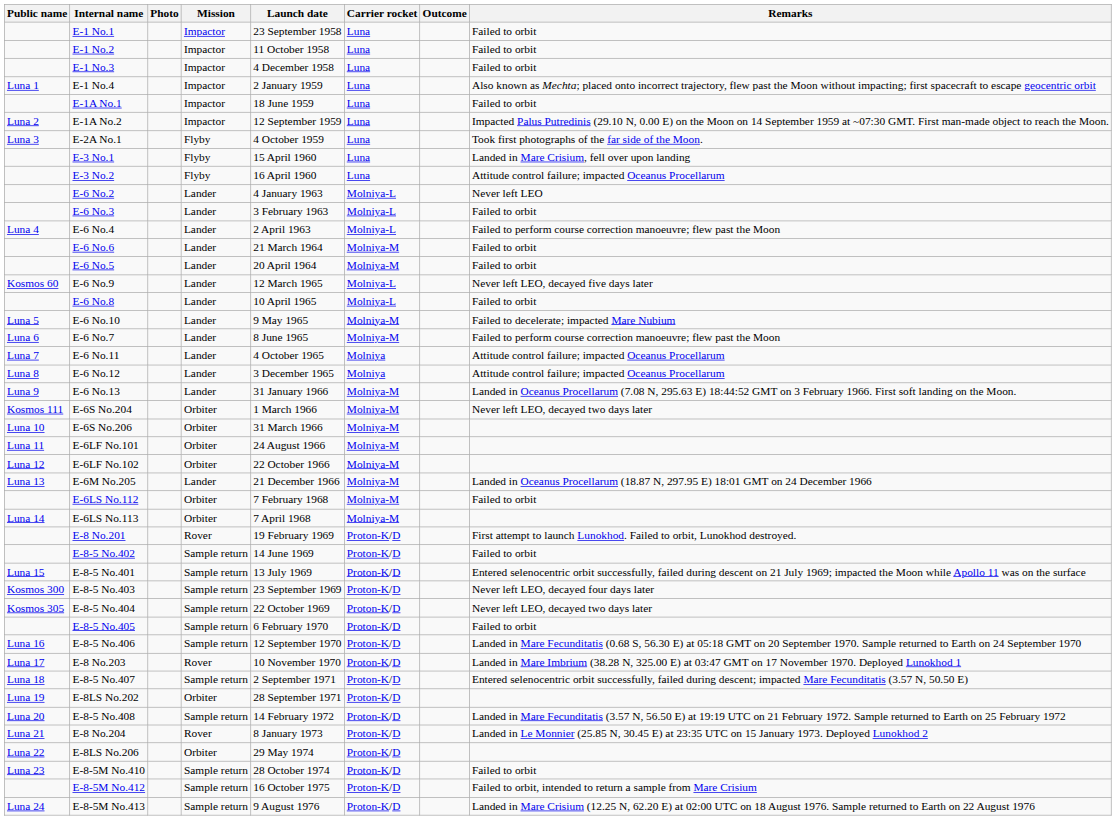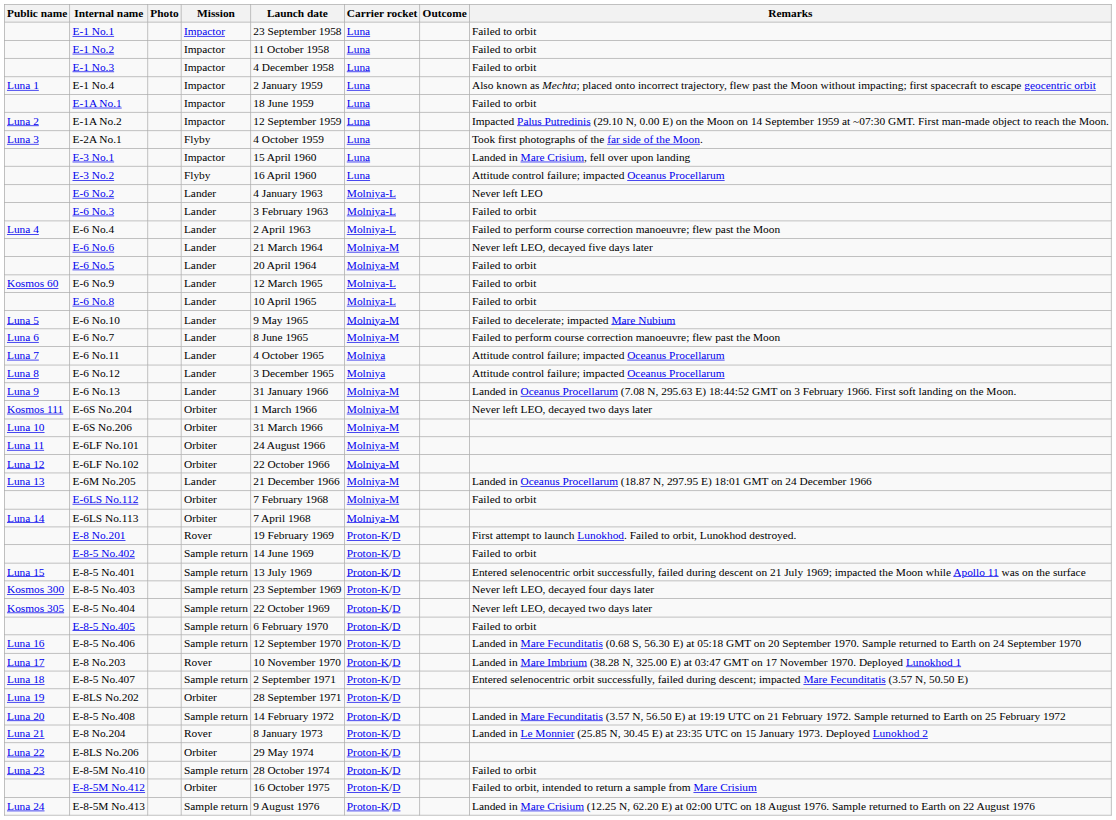 <table class="wikitable sortable">
 <tr>
 <th>Public name</th>
 <th>Internal name</th>
 <th>Photo</th>
 <th>Mission</th>
 <th>Launch date</th>
 <th>Carrier rocket</th>
 <th>Outcome</th>
 <th>Remarks</th>
 </tr>
 <tr>
 <td align=center></td>
 <td><a href='#'>E-1 No.1</a></td>
 <td></td>
 <td><a href='#'>Impactor</a></td>
 <td>23 September 1958</td>
 <td><a href='#'>Luna</a></td>
 <td></td>
 <td>Failed to orbit</td>
 </tr>
 <tr>
 <td align=center></td>
 <td><a href='#'>E-1 No.2</a></td>
 <td></td>
 <td>Impactor</td>
 <td>11 October 1958</td>
 <td><a href='#'>Luna</a></td>
 <td></td>
 <td>Failed to orbit</td>
 </tr>
 <tr>
 <td align=center></td>
 <td><a href='#'>E-1 No.3</a></td>
 <td></td>
 <td>Impactor</td>
 <td>4 December 1958</td>
 <td><a href='#'>Luna</a></td>
 <td></td>
 <td>Failed to orbit</td>
 </tr>
 <tr>
 <td><a href='#'>Luna 1</a></td>
 <td>E-1 No.4</td>
 <td></td>
 <td>Impactor</td>
 <td>2 January 1959</td>
 <td><a href='#'>Luna</a></td>
 <td></td>
 <td>Also known as <em>Mechta</em>; placed onto incorrect trajectory, flew past the Moon without impacting; first spacecraft to escape <a href='#'>geocentric orbit</a></td>
 </tr>
 <tr>
 <td align=center></td>
 <td><a href='#'>E-1A No.1</a></td>
 <td></td>
 <td>Impactor</td>
 <td>18 June 1959</td>
 <td><a href='#'>Luna</a></td>
 <td></td>
 <td>Failed to orbit</td>
 </tr>
 <tr>
 <td><a href='#'>Luna 2</a></td>
 <td>E-1A No.2</td>
 <td></td>
 <td>Impactor</td>
 <td>12 September 1959</td>
 <td><a href='#'>Luna</a></td>
 <td></td>
 <td>Impacted <a href='#'>Palus Putredinis</a> (29.10 N, 0.00 E) on the Moon on 14 September 1959 at ~07:30 GMT. First man-made object to reach the Moon.</td>
 </tr>
 <tr>
 <td><a href='#'>Luna 3</a></td>
 <td>E-2A No.1</td>
 <td></td>
 <td>Flyby</td>
 <td>4 October 1959</td>
 <td><a href='#'>Luna</a></td>
 <td></td>
 <td>Took first photographs of the <a href='#'>far side of the Moon</a>.</td>
 </tr>
 <tr>
 <td align=center></td>
 <td><a href='#'>E-3 No.1</a></td>
 <td></td>
-<td>Flyby</td>
+<td>Impactor</td>
 <td>15 April 1960</td>
 <td><a href='#'>Luna</a></td>
 <td></td>
 <td>Landed in <a href='#'>Mare Crisium</a>, fell over upon landing</td>
 </tr>
 <tr>
 <td align=center></td>
 <td><a href='#'>E-3 No.2</a></td>
 <td></td>
 <td>Flyby</td>
 <td>16 April 1960</td>
 <td><a href='#'>Luna</a></td>
 <td></td>
 <td>Attitude control failure; impacted <a href='#'>Oceanus Procellarum</a></td>
 </tr>
 <tr>
 <td align=center></td>
 <td><a href='#'>E-6 No.2</a></td>
 <td></td>
 <td>Lander</td>
 <td>4 January 1963</td>
 <td><a href='#'>Molniya-L</a></td>
 <td></td>
 <td>Never left LEO</td>
 </tr>
 <tr>
 <td align=center></td>
 <td><a href='#'>E-6 No.3</a></td>
 <td></td>
 <td>Lander</td>
 <td>3 February 1963</td>
 <td><a href='#'>Molniya-L</a></td>
 <td></td>
 <td>Failed to orbit</td>
 </tr>
 <tr>
 <td><a href='#'>Luna 4</a></td>
 <td>E-6 No.4</td>
 <td></td>
 <td>Lander</td>
 <td>2 April 1963</td>
 <td><a href='#'>Molniya-L</a></td>
 <td></td>
 <td>Failed to perform course correction manoeuvre; flew past the Moon</td>
 </tr>
 <tr>
 <td align=center></td>
 <td><a href='#'>E-6 No.6</a></td>
 <td></td>
 <td>Lander</td>
 <td>21 March 1964</td>
 <td><a href='#'>Molniya-M</a></td>
 <td></td>
-<td>Failed to orbit</td>
+<td>Never left LEO, decayed five days later</td>
 </tr>
 <tr>
 <td align=center></td>
 <td><a href='#'>E-6 No.5</a></td>
 <td></td>
 <td>Lander</td>
 <td>20 April 1964</td>
 <td><a href='#'>Molniya-M</a></td>
 <td></td>
 <td>Failed to orbit</td>
 </tr>
 <tr>
 <td><a href='#'>Kosmos 60</a></td>
 <td>E-6 No.9</td>
 <td></td>
 <td>Lander</td>
 <td>12 March 1965</td>
 <td><a href='#'>Molniya-L</a></td>
 <td></td>
-<td>Never left LEO, decayed five days later</td>
+<td>Failed to orbit</td>
 </tr>
 <tr>
 <td align=center></td>
 <td><a href='#'>E-6 No.8</a></td>
 <td></td>
 <td>Lander</td>
 <td>10 April 1965</td>
 <td><a href='#'>Molniya-L</a></td>
 <td></td>
 <td>Failed to orbit</td>
 </tr>
 <tr>
 <td><a href='#'>Luna 5</a></td>
 <td>E-6 No.10</td>
 <td></td>
 <td>Lander</td>
 <td>9 May 1965</td>
 <td><a href='#'>Molniya-M</a></td>
 <td></td>
 <td>Failed to decelerate; impacted <a href='#'>Mare Nubium</a></td>
 </tr>
 <tr>
 <td><a href='#'>Luna 6</a></td>
 <td>E-6 No.7</td>
 <td></td>
 <td>Lander</td>
 <td>8 June 1965</td>
 <td><a href='#'>Molniya-M</a></td>
 <td></td>
 <td>Failed to perform course correction manoeuvre; flew past the Moon</td>
 </tr>
 <tr>
 <td><a href='#'>Luna 7</a></td>
 <td>E-6 No.11</td>
 <td></td>
 <td>Lander</td>
 <td>4 October 1965</td>
 <td><a href='#'>Molniya</a></td>
 <td></td>
 <td>Attitude control failure; impacted <a href='#'>Oceanus Procellarum</a></td>
 </tr>
 <tr>
 <td><a href='#'>Luna 8</a></td>
 <td>E-6 No.12</td>
 <td></td>
 <td>Lander</td>
 <td>3 December 1965</td>
 <td><a href='#'>Molniya</a></td>
 <td></td>
 <td>Attitude control failure; impacted <a href='#'>Oceanus Procellarum</a></td>
 </tr>
 <tr>
 <td><a href='#'>Luna 9</a></td>
 <td>E-6 No.13</td>
 <td></td>
 <td>Lander</td>
 <td>31 January 1966</td>
 <td><a href='#'>Molniya-M</a></td>
 <td></td>
 <td>Landed in <a href='#'>Oceanus Procellarum</a> (7.08 N, 295.63 E) 18:44:52 GMT on 3 February 1966. First soft landing on the Moon.</td>
 </tr>
 <tr>
 <td><a href='#'>Kosmos 111</a></td>
 <td>E-6S No.204</td>
 <td></td>
 <td>Orbiter</td>
 <td>1 March 1966</td>
 <td><a href='#'>Molniya-M</a></td>
 <td></td>
 <td>Never left LEO, decayed two days later</td>
 </tr>
 <tr>
 <td><a href='#'>Luna 10</a></td>
 <td>E-6S No.206</td>
 <td></td>
 <td>Orbiter</td>
 <td>31 March 1966</td>
 <td><a href='#'>Molniya-M</a></td>
 <td></td>
 <td></td>
 </tr>
 <tr>
 <td><a href='#'>Luna 11</a></td>
 <td>E-6LF No.101</td>
 <td></td>
 <td>Orbiter</td>
 <td>24 August 1966</td>
 <td><a href='#'>Molniya-M</a></td>
 <td></td>
 <td></td>
 </tr>
 <tr>
 <td><a href='#'>Luna 12</a></td>
 <td>E-6LF No.102</td>
 <td></td>
 <td>Orbiter</td>
 <td>22 October 1966</td>
 <td><a href='#'>Molniya-M</a></td>
 <td></td>
 <td></td>
 </tr>
 <tr>
 <td><a href='#'>Luna 13</a></td>
 <td>E-6M No.205</td>
 <td></td>
 <td>Lander</td>
 <td>21 December 1966</td>
 <td><a href='#'>Molniya-M</a></td>
 <td></td>
 <td>Landed in <a href='#'>Oceanus Procellarum</a> (18.87 N, 297.95 E) 18:01 GMT on 24 December 1966</td>
 </tr>
 <tr>
 <td align=center></td>
 <td><a href='#'>E-6LS No.112</a></td>
 <td></td>
 <td>Orbiter</td>
 <td>7 February 1968</td>
 <td><a href='#'>Molniya-M</a></td>
 <td></td>
 <td>Failed to orbit</td>
 </tr>
 <tr>
 <td><a href='#'>Luna 14</a></td>
 <td>E-6LS No.113</td>
 <td></td>
 <td>Orbiter</td>
 <td>7 April 1968</td>
 <td><a href='#'>Molniya-M</a></td>
 <td></td>
 <td></td>
 </tr>
 <tr>
 <td align=center></td>
 <td><a href='#'>E-8 No.201</a></td>
 <td></td>
 <td>Rover</td>
 <td>19 February 1969</td>
 <td><a href='#'>Proton-K</a>/<a href='#'>D</a></td>
 <td></td>
 <td>First attempt to launch <a href='#'>Lunokhod</a>. Failed to orbit, Lunokhod destroyed.</td>
 </tr>
 <tr>
 <td align=center></td>
 <td><a href='#'>E-8-5 No.402</a></td>
 <td></td>
 <td>Sample return</td>
 <td>14 June 1969</td>
 <td><a href='#'>Proton-K</a>/<a href='#'>D</a></td>
 <td></td>
 <td>Failed to orbit</td>
 </tr>
 <tr>
 <td><a href='#'>Luna 15</a></td>
 <td>E-8-5 No.401</td>
 <td></td>
 <td>Sample return</td>
 <td>13 July 1969</td>
 <td><a href='#'>Proton-K</a>/<a href='#'>D</a></td>
 <td></td>
 <td>Entered selenocentric orbit successfully, failed during descent on 21 July 1969; impacted the Moon while <a href='#'>Apollo 11</a> was on the surface</td>
 </tr>
 <tr>
 <td><a href='#'>Kosmos 300</a></td>
 <td>E-8-5 No.403</td>
 <td></td>
 <td>Sample return</td>
 <td>23 September 1969</td>
 <td><a href='#'>Proton-K</a>/<a href='#'>D</a></td>
 <td></td>
 <td>Never left LEO, decayed four days later</td>
 </tr>
 <tr>
 <td><a href='#'>Kosmos 305</a></td>
 <td>E-8-5 No.404</td>
 <td></td>
 <td>Sample return</td>
 <td>22 October 1969</td>
 <td><a href='#'>Proton-K</a>/<a href='#'>D</a></td>
 <td></td>
 <td>Never left LEO, decayed two days later</td>
 </tr>
 <tr>
 <td align=center></td>
 <td><a href='#'>E-8-5 No.405</a></td>
 <td></td>
 <td>Sample return</td>
 <td>6 February 1970</td>
 <td><a href='#'>Proton-K</a>/<a href='#'>D</a></td>
 <td></td>
 <td>Failed to orbit</td>
 </tr>
 <tr>
 <td><a href='#'>Luna 16</a></td>
 <td>E-8-5 No.406</td>
 <td></td>
 <td>Sample return</td>
 <td>12 September 1970</td>
 <td><a href='#'>Proton-K</a>/<a href='#'>D</a></td>
 <td></td>
 <td>Landed in <a href='#'>Mare Fecunditatis</a> (0.68 S, 56.30 E) at 05:18 GMT on 20 September 1970. Sample returned to Earth on 24 September 1970</td>
 </tr>
 <tr>
 <td><a href='#'>Luna 17</a></td>
 <td>E-8 No.203</td>
 <td></td>
 <td>Rover</td>
 <td>10 November 1970</td>
 <td><a href='#'>Proton-K</a>/<a href='#'>D</a></td>
 <td></td>
 <td>Landed in <a href='#'>Mare Imbrium</a> (38.28 N, 325.00 E) at 03:47 GMT on 17 November 1970. Deployed <a href='#'>Lunokhod 1</a></td>
 </tr>
 <tr>
 <td><a href='#'>Luna 18</a></td>
 <td>E-8-5 No.407</td>
 <td></td>
 <td>Sample return</td>
 <td>2 September 1971</td>
 <td><a href='#'>Proton-K</a>/<a href='#'>D</a></td>
 <td></td>
 <td>Entered selenocentric orbit successfully, failed during descent; impacted <a href='#'>Mare Fecunditatis</a> (3.57 N, 50.50 E)</td>
 </tr>
 <tr>
 <td><a href='#'>Luna 19</a></td>
 <td>E-8LS No.202</td>
 <td></td>
 <td>Orbiter</td>
 <td>28 September 1971</td>
 <td><a href='#'>Proton-K</a>/<a href='#'>D</a></td>
 <td></td>
 <td></td>
 </tr>
 <tr>
 <td><a href='#'>Luna 20</a></td>
 <td>E-8-5 No.408</td>
 <td></td>
 <td>Sample return</td>
 <td>14 February 1972</td>
 <td><a href='#'>Proton-K</a>/<a href='#'>D</a></td>
 <td></td>
 <td>Landed in <a href='#'>Mare Fecunditatis</a> (3.57 N, 56.50 E) at 19:19 UTC on 21 February 1972. Sample returned to Earth on 25 February 1972</td>
 </tr>
 <tr>
 <td><a href='#'>Luna 21</a></td>
 <td>E-8 No.204</td>
 <td></td>
 <td>Rover</td>
 <td>8 January 1973</td>
 <td><a href='#'>Proton-K</a>/<a href='#'>D</a></td>
 <td></td>
 <td>Landed in <a href='#'>Le Monnier</a> (25.85 N, 30.45 E) at 23:35 UTC on 15 January 1973. Deployed <a href='#'>Lunokhod 2</a></td>
 </tr>
 <tr>
 <td><a href='#'>Luna 22</a></td>
 <td>E-8LS No.206</td>
 <td></td>
 <td>Orbiter</td>
 <td>29 May 1974</td>
 <td><a href='#'>Proton-K</a>/<a href='#'>D</a></td>
 <td></td>
 <td></td>
 </tr>
 <tr>
 <td><a href='#'>Luna 23</a></td>
 <td>E-8-5M No.410</td>
 <td></td>
 <td>Sample return</td>
 <td>28 October 1974</td>
 <td><a href='#'>Proton-K</a>/<a href='#'>D</a></td>
 <td></td>
 <td>Failed to orbit</td>
 </tr>
 <tr>
 <td align=center></td>
 <td><a href='#'>E-8-5M No.412</a></td>
 <td></td>
-<td>Sample return</td>
+<td>Orbiter</td>
 <td>16 October 1975</td>
 <td><a href='#'>Proton-K</a>/<a href='#'>D</a></td>
 <td></td>
 <td>Failed to orbit, intended to return a sample from <a href='#'>Mare Crisium</a></td>
 </tr>
 <tr>
 <td><a href='#'>Luna 24</a></td>
 <td>E-8-5M No.413</td>
 <td></td>
 <td>Sample return</td>
 <td>9 August 1976</td>
 <td><a href='#'>Proton-K</a>/<a href='#'>D</a></td>
 <td></td>
 <td>Landed in <a href='#'>Mare Crisium</a> (12.25 N, 62.20 E) at 02:00 UTC on 18 August 1976. Sample returned to Earth on 22 August 1976</td>
 </tr>
 </table>
